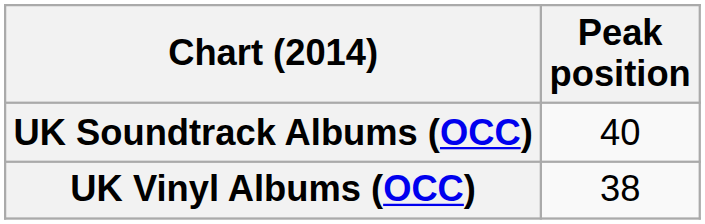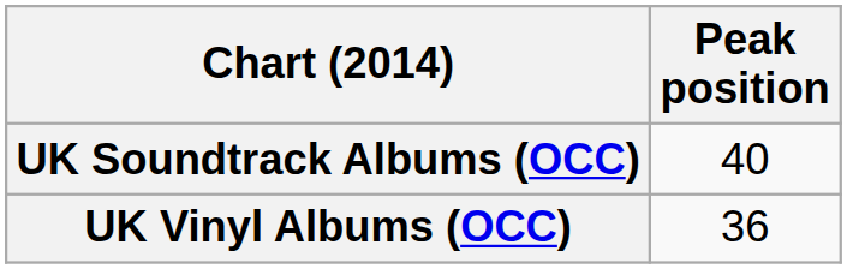 <table class="wikitable sortable plainrowheaders" style="text-align:center">
 <tr>
 <th scope="col">Chart (2014)</th>
 <th scope="col">Peak<br>position</th>
 </tr>
 <tr>
 <th scope="row">UK Soundtrack Albums (<a href='#'>OCC</a>)</th>
 <td>40</td>
 </tr>
 <tr>
 <th scope="row">UK Vinyl Albums (<a href='#'>OCC</a>)</th>
-<td>38</td>
+<td>36</td>
 </tr>
 </table>
